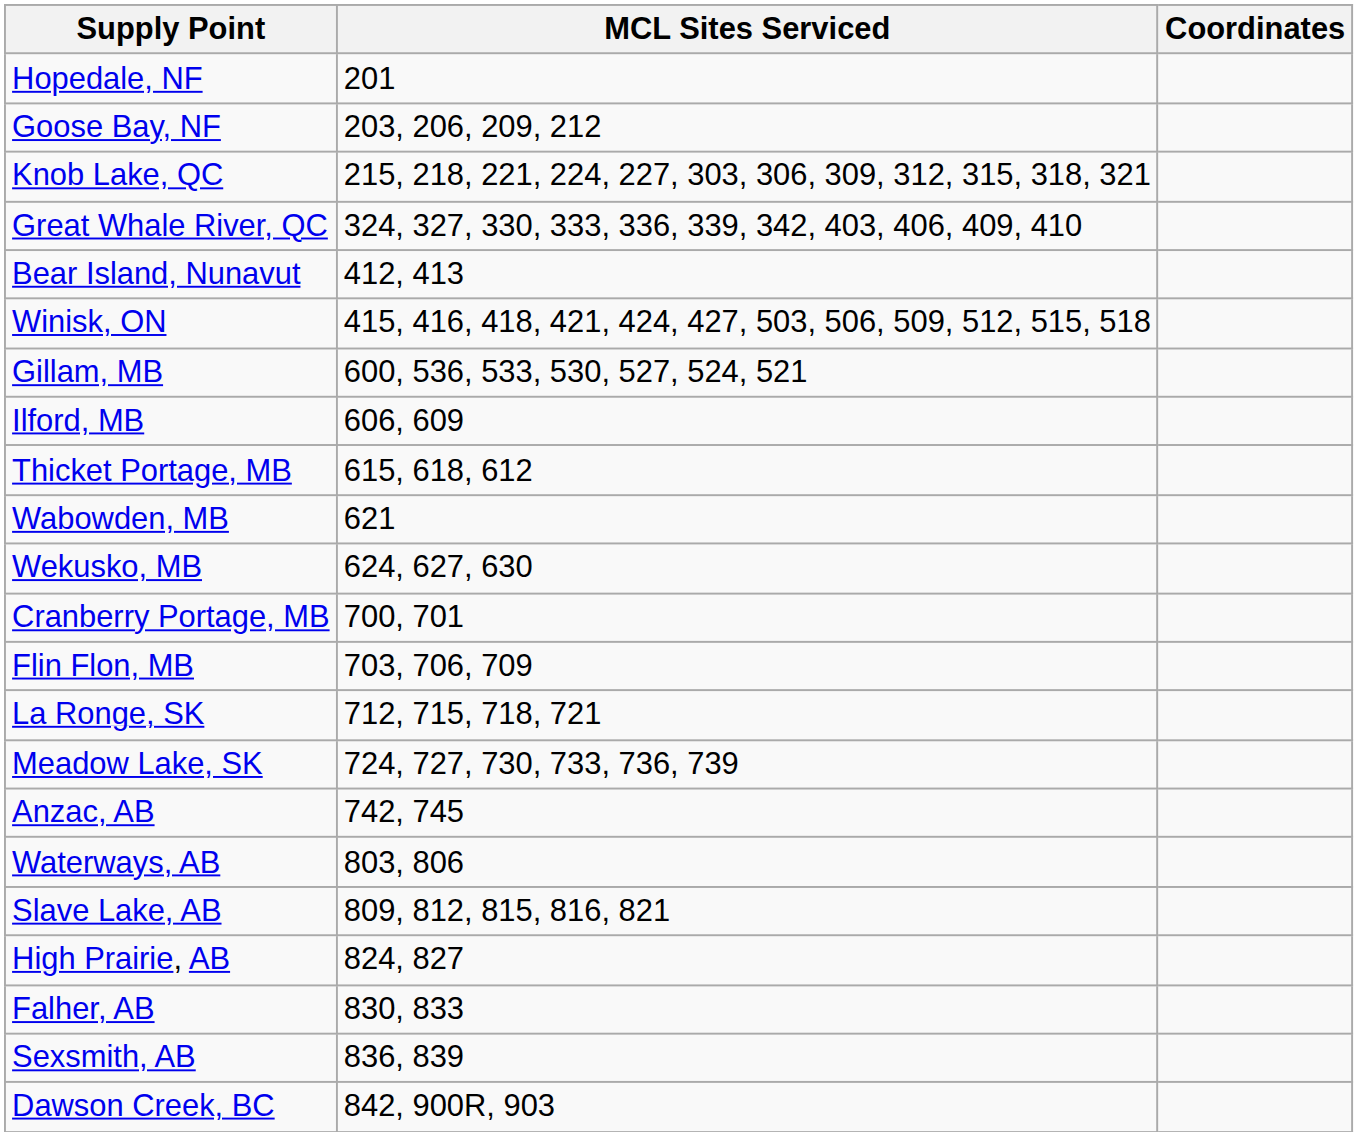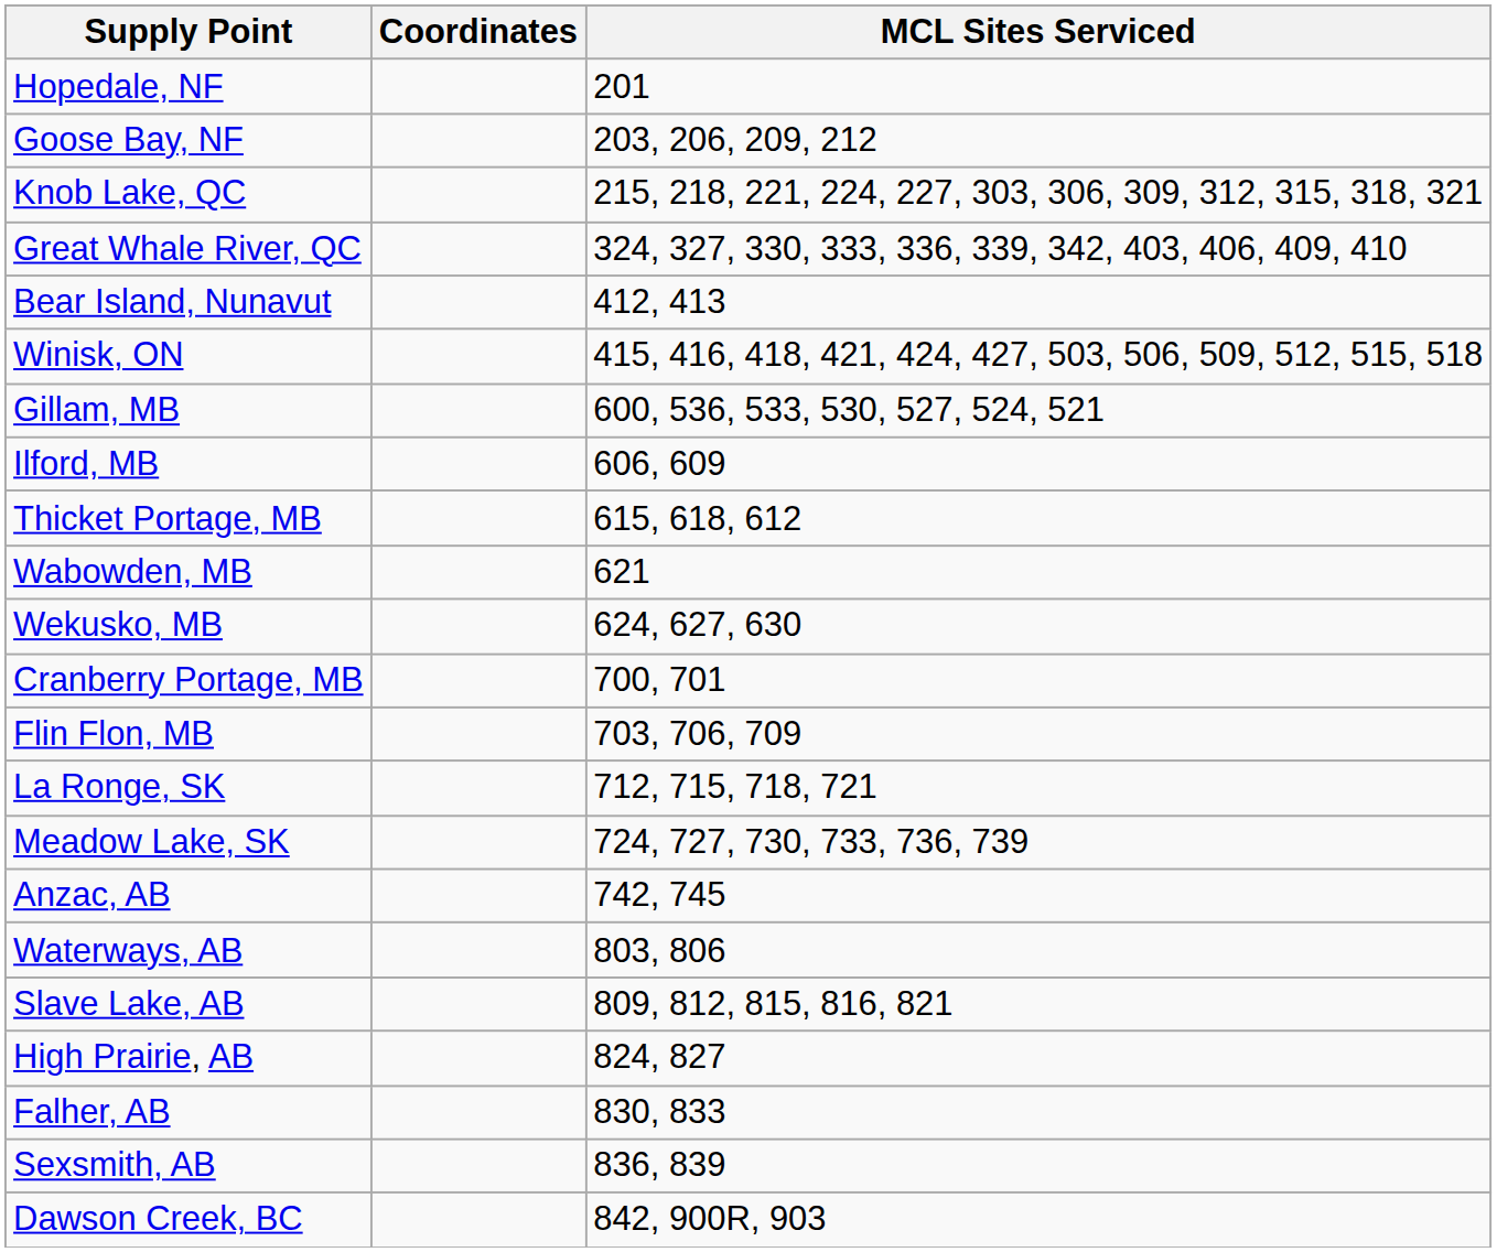 <table class="wikitable sortable">
 <tr>
 <th>Supply Point</th>
+<th>Coordinates</th>
 <th>MCL Sites Serviced</th>
-<th>Coordinates</th>
 </tr>
 <tr>
 <td><a href='#'>Hopedale, NF</a></td>
+<td></td>
 <td>201</td>
-<td></td>
 </tr>
 <tr>
 <td><a href='#'>Goose Bay, NF</a></td>
+<td></td>
 <td>203, 206, 209, 212</td>
-<td></td>
 </tr>
 <tr>
 <td><a href='#'>Knob Lake, QC</a></td>
+<td></td>
 <td>215, 218, 221, 224, 227, 303, 306, 309, 312, 315, 318, 321</td>
-<td></td>
 </tr>
 <tr>
 <td><a href='#'>Great Whale River, QC</a></td>
+<td></td>
 <td>324, 327, 330, 333, 336, 339, 342, 403, 406, 409, 410</td>
-<td></td>
 </tr>
 <tr>
 <td><a href='#'>Bear Island, Nunavut</a></td>
+<td></td>
 <td>412, 413</td>
-<td></td>
 </tr>
 <tr>
 <td><a href='#'>Winisk, ON</a></td>
+<td></td>
 <td>415, 416, 418, 421, 424, 427, 503, 506, 509, 512, 515, 518</td>
-<td></td>
 </tr>
 <tr>
 <td><a href='#'>Gillam, MB</a></td>
+<td></td>
 <td>600, 536, 533, 530, 527, 524, 521</td>
-<td></td>
 </tr>
 <tr>
 <td><a href='#'>Ilford, MB</a></td>
+<td></td>
 <td>606, 609</td>
-<td></td>
 </tr>
 <tr>
 <td><a href='#'>Thicket Portage, MB</a></td>
+<td></td>
 <td>615, 618, 612</td>
-<td></td>
 </tr>
 <tr>
 <td><a href='#'>Wabowden, MB</a></td>
+<td></td>
 <td>621</td>
-<td></td>
 </tr>
 <tr>
 <td><a href='#'>Wekusko, MB</a></td>
+<td></td>
 <td>624, 627, 630</td>
-<td></td>
 </tr>
 <tr>
 <td><a href='#'>Cranberry Portage, MB</a></td>
+<td></td>
 <td>700, 701</td>
-<td></td>
 </tr>
 <tr>
 <td><a href='#'>Flin Flon, MB</a></td>
+<td></td>
 <td>703, 706, 709</td>
-<td></td>
 </tr>
 <tr>
 <td><a href='#'>La Ronge, SK</a></td>
+<td></td>
 <td>712, 715, 718, 721</td>
-<td></td>
 </tr>
 <tr>
 <td><a href='#'>Meadow Lake, SK</a></td>
+<td></td>
 <td>724, 727, 730, 733, 736, 739</td>
-<td></td>
 </tr>
 <tr>
 <td><a href='#'>Anzac, AB</a></td>
+<td></td>
 <td>742, 745</td>
-<td></td>
 </tr>
 <tr>
 <td><a href='#'>Waterways, AB</a></td>
+<td></td>
 <td>803, 806</td>
-<td></td>
 </tr>
 <tr>
 <td><a href='#'>Slave Lake, AB</a></td>
+<td></td>
 <td>809, 812, 815, 816, 821</td>
-<td></td>
 </tr>
 <tr>
 <td><a href='#'>High Prairie</a>, <a href='#'>AB</a></td>
+<td></td>
 <td>824, 827</td>
-<td></td>
 </tr>
 <tr>
 <td><a href='#'>Falher, AB</a></td>
+<td></td>
 <td>830, 833</td>
-<td></td>
 </tr>
 <tr>
 <td><a href='#'>Sexsmith, AB</a></td>
+<td></td>
 <td>836, 839</td>
-<td></td>
 </tr>
 <tr>
 <td><a href='#'>Dawson Creek, BC</a></td>
+<td></td>
 <td>842, 900R, 903</td>
-<td></td>
 </tr>
 </table>
